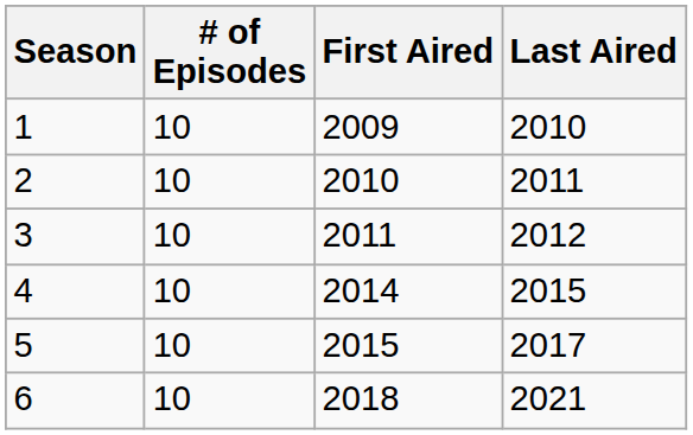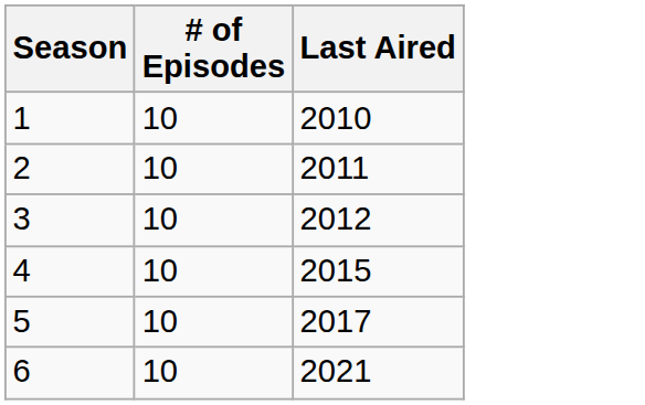 <table class="wikitable">
 <tr>
 <th>Season</th>
 <th># of<br>Episodes</th>
-<th>First Aired</th>
 <th>Last Aired</th>
 </tr>
 <tr>
 <td>1</td>
 <td>10</td>
-<td>2009</td>
 <td>2010</td>
 </tr>
 <tr>
 <td>2</td>
 <td>10</td>
-<td>2010</td>
 <td>2011</td>
 </tr>
 <tr>
 <td>3</td>
 <td>10</td>
-<td>2011</td>
 <td>2012</td>
 </tr>
 <tr>
 <td>4</td>
 <td>10</td>
-<td>2014</td>
 <td>2015</td>
 </tr>
 <tr>
 <td>5</td>
 <td>10</td>
-<td>2015</td>
 <td>2017</td>
 </tr>
 <tr>
 <td>6</td>
 <td>10</td>
-<td>2018</td>
 <td>2021</td>
 </tr>
 </table>
